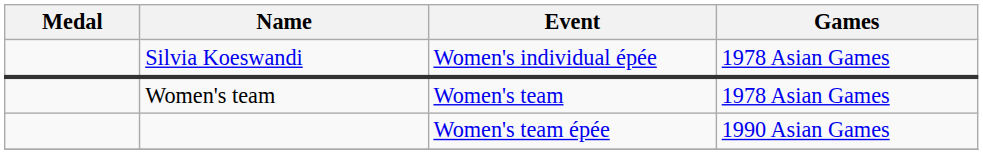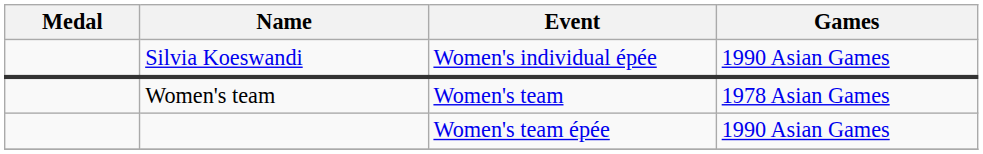 <table class="wikitable sortable" style="font-size:100%">
 <tr>
 <th width="90">Medal</th>
 <th width="200">Name</th>
 <th width="200">Event</th>
 <th width="180">Games</th>
 </tr>
 <tr>
 <td></td>
 <td><a href='#'>Silvia Koeswandi</a></td>
 <td><a href='#'>Women's individual épée</a></td>
-<td><a href='#'>1978 Asian Games</a></td>
+<td><a href='#'>1990 Asian Games</a></td>
 </tr>
 <tr style="border-top: 3px solid #333333;">
 <td></td>
 <td>Women's team<br></td>
 <td><a href='#'>Women's team</a></td>
 <td><a href='#'>1978 Asian Games</a></td>
 </tr>
 <tr>
 <td></td>
 <td><br></td>
 <td><a href='#'>Women's team épée</a></td>
 <td><a href='#'>1990 Asian Games</a></td>
 </tr>
 <tr>
 </tr>
 </table>
